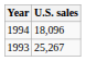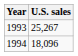 <table class="wikitable">
 <tr>
 <th>Year</th>
 <th>U.S. sales</th>
 </tr>
 <tr>
+<td>1993</td>
+<td>25,267</td>
+</tr>
+<tr>
 <td>1994</td>
 <td>18,096</td>
 </tr>
-<tr>
-<td>1993</td>
-<td>25,267</td>
-</tr>
 </table>
